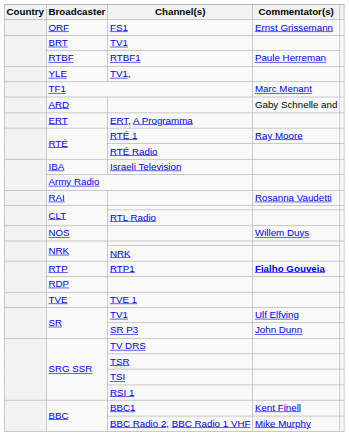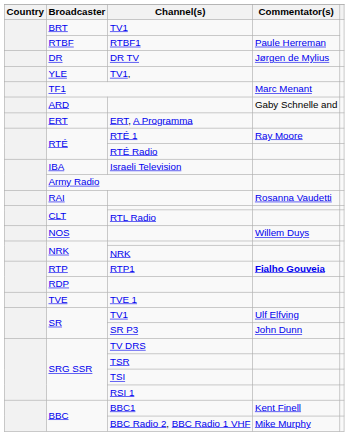 <table class="wikitable plainrowheaders">
 <tr>
 </tr>
 <tr>
 <th scope="col">Country</th>
 <th scope="col">Broadcaster</th>
 <th scope="col">Channel(s)</th>
 <th scope="col">Commentator(s)</th>
 <th scope="col"></th>
-</tr>
-<tr>
-<th scope="row"></th>
-<td><a href='#'>ORF</a></td>
-<td><a href='#'>FS1</a></td>
-<td><a href='#'>Ernst Grissemann</a></td>
-<td></td>
 </tr>
 <tr>
 <th scope="rowgroup" rowspan="2"></th>
 <td><a href='#'>BRT</a></td>
 <td><a href='#'>TV1</a></td>
 <td></td>
 <td rowspan="2"></td>
 </tr>
 <tr>
 <td><a href='#'>RTBF</a></td>
 <td><a href='#'>RTBF1</a></td>
 <td><a href='#'>Paule Herreman</a></td>
+</tr>
+<tr>
+<th scope="row"></th>
+<td><a href='#'>DR</a></td>
+<td><a href='#'>DR TV</a></td>
+<td><a href='#'>Jørgen de Mylius</a></td>
+<td></td>
 </tr>
 <tr>
 <th scope="row"></th>
 <td><a href='#'>YLE</a></td>
 <td><a href='#'>TV1</a>, </td>
 <td></td>
 <td></td>
 </tr>
 <tr>
 <th scope="row"></th>
 <td colspan="2"><a href='#'>TF1</a></td>
 <td><a href='#'>Marc Menant</a></td>
 <td></td>
 </tr>
 <tr>
 <th scope="row"></th>
 <td><a href='#'>ARD</a></td>
 <td></td>
 <td>Gaby Schnelle and </td>
 <td></td>
 </tr>
 <tr>
 <th scope="row"></th>
 <td><a href='#'>ERT</a></td>
 <td><a href='#'>ERT</a>, <a href='#'>A Programma</a></td>
 <td></td>
 <td></td>
 </tr>
 <tr>
 <th scope="rowgroup" rowspan="2"></th>
 <td rowspan="2"><a href='#'>RTÉ</a></td>
 <td><a href='#'>RTÉ 1</a></td>
 <td><a href='#'>Ray Moore</a></td>
 <td></td>
 </tr>
 <tr>
 <td><a href='#'>RTÉ Radio</a></td>
 <td></td>
 <td></td>
 </tr>
 <tr>
 <th scope="rowgroup" rowspan="2"></th>
 <td><a href='#'>IBA</a></td>
 <td><a href='#'>Israeli Television</a></td>
 <td></td>
 <td></td>
 </tr>
 <tr>
 <td colspan="2"><a href='#'>Army Radio</a></td>
 <td></td>
 <td></td>
 </tr>
 <tr>
 <th scope="row"></th>
 <td><a href='#'>RAI</a></td>
 <td></td>
 <td><a href='#'>Rosanna Vaudetti</a></td>
 <td></td>
 </tr>
 <tr>
 <th scope="rowgroup" rowspan="2"></th>
 <td rowspan="2"><a href='#'>CLT</a></td>
 <td></td>
 <td></td>
 <td></td>
 </tr>
 <tr>
 <td><a href='#'>RTL Radio</a></td>
 <td></td>
 <td></td>
 </tr>
 <tr>
 <th scope="row"></th>
 <td><a href='#'>NOS</a></td>
 <td></td>
 <td><a href='#'>Willem Duys</a></td>
 <td></td>
 </tr>
 <tr>
 <th scope="rowgroup" rowspan="2"></th>
 <td rowspan="2"><a href='#'>NRK</a></td>
 <td></td>
 <td></td>
 <td rowspan="2"></td>
 </tr>
 <tr>
 <td><a href='#'>NRK</a></td>
 <td></td>
 </tr>
 <tr>
 <th scope="rowgroup" rowspan="2"></th>
 <td><a href='#'>RTP</a></td>
 <td><a href='#'>RTP1</a></td>
 <td><strong><a href='#'>Fialho Gouveia</a></strong></td>
 <td></td>
 </tr>
 <tr>
 <td><a href='#'>RDP</a></td>
 <td></td>
 <td></td>
 <td></td>
 </tr>
 <tr>
 <th scope="row"></th>
 <td><a href='#'>TVE</a></td>
 <td><a href='#'>TVE 1</a></td>
 <td></td>
 <td></td>
 </tr>
 <tr>
 <th scope="rowgroup" rowspan="2"></th>
 <td rowspan="2"><a href='#'>SR</a></td>
 <td><a href='#'>TV1</a></td>
 <td><a href='#'>Ulf Elfving</a></td>
 <td></td>
 </tr>
 <tr>
 <td><a href='#'>SR P3</a></td>
 <td><a href='#'>John Dunn</a></td>
 <td></td>
 </tr>
 <tr>
 <th scope="rowgroup" rowspan="4"></th>
 <td rowspan="4"><a href='#'>SRG SSR</a></td>
 <td><a href='#'>TV DRS</a></td>
 <td></td>
 <td></td>
 </tr>
 <tr>
 <td><a href='#'>TSR</a></td>
 <td></td>
 <td></td>
 </tr>
 <tr>
 <td><a href='#'>TSI</a></td>
 <td></td>
 <td></td>
 </tr>
 <tr>
 <td><a href='#'>RSI 1</a></td>
 <td></td>
 <td></td>
 </tr>
 <tr>
 <th scope="rowgroup" rowspan="2"></th>
 <td rowspan="2"><a href='#'>BBC</a></td>
 <td><a href='#'>BBC1</a></td>
 <td><a href='#'>Kent Finell</a></td>
 <td></td>
 </tr>
 <tr>
 <td><a href='#'>BBC Radio 2</a>, <a href='#'>BBC Radio 1 VHF</a></td>
 <td><a href='#'>Mike Murphy</a></td>
 <td></td>
 </tr>
 </table>
